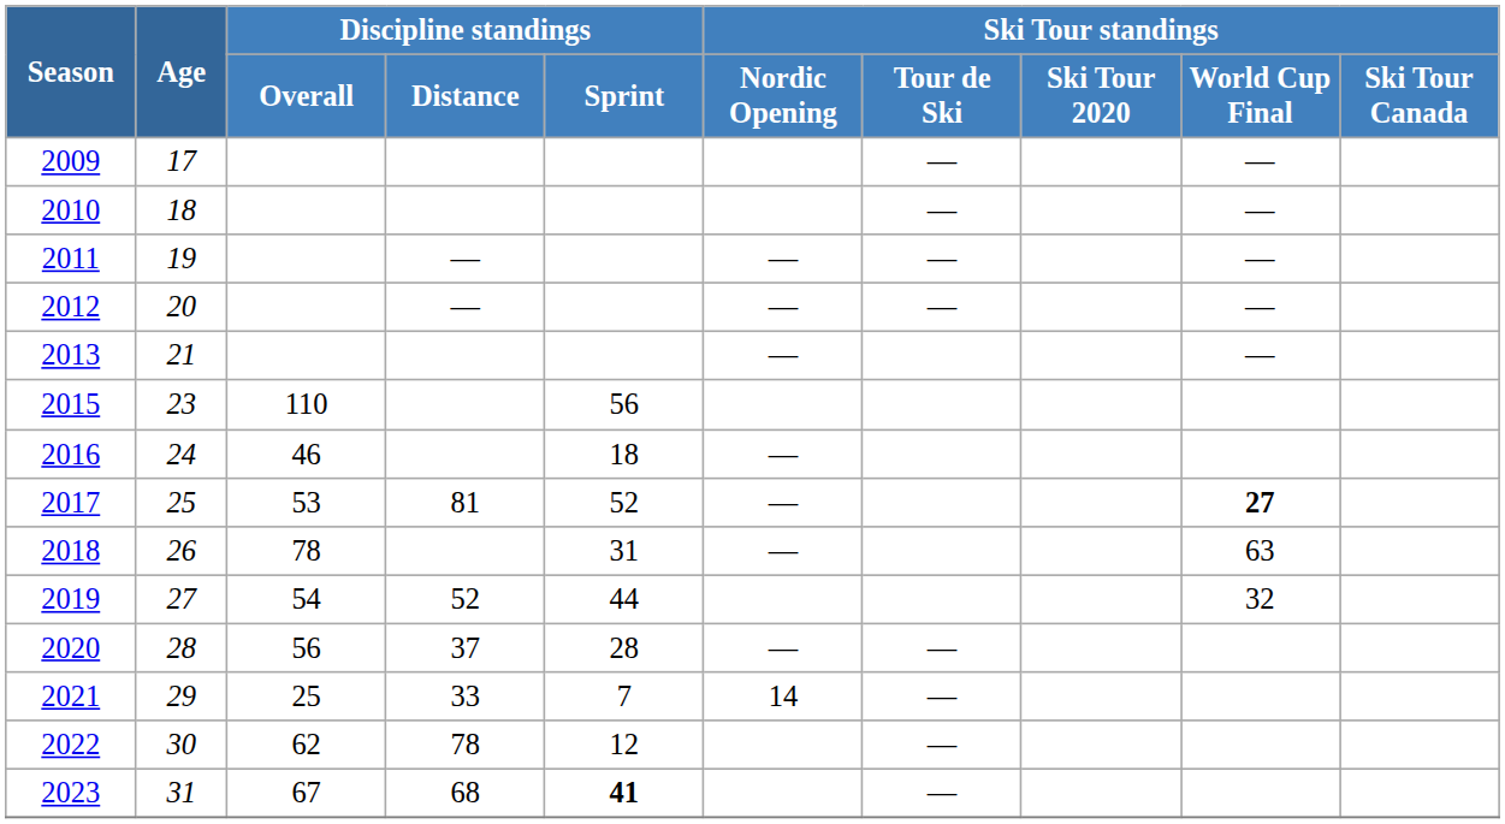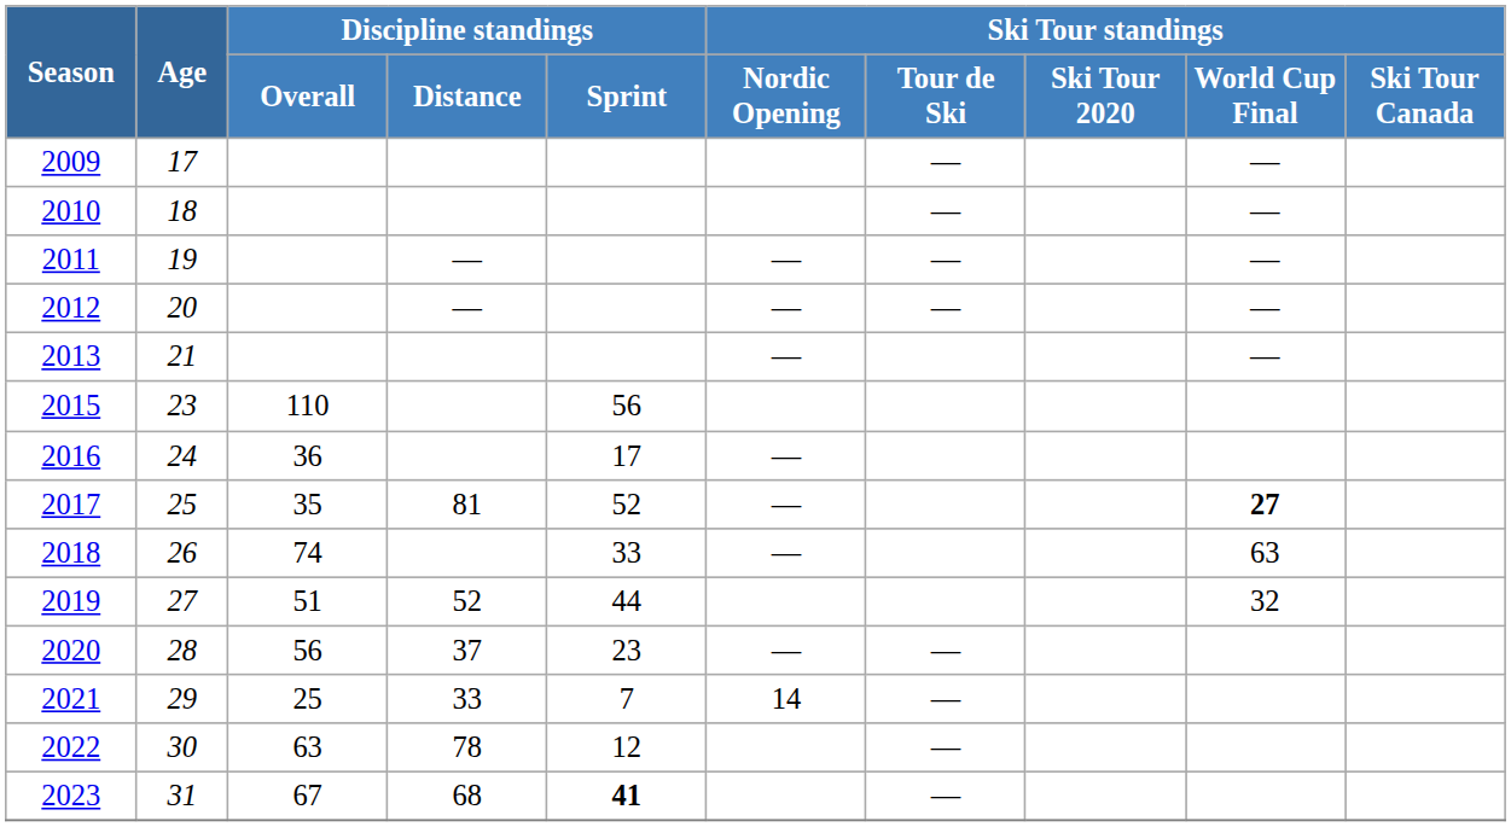 <table class="wikitable" style="font-size:95%; text-align:center; border:grey solid 1px; border-collapse:collapse; background:#ffffff;">
 <tr>
 <th style="background-color:#369; color:white; width:60px;" rowspan="2"> Season </th>
 <th style="background-color:#369; color:white; width:40px;" rowspan="2"> Age </th>
 <th style="background-color:#4180be; color:white;" colspan="3">Discipline standings</th>
 <th style="background-color:#4180be; color:white;" colspan="5">Ski Tour standings</th>
 </tr>
 <tr>
 <th style="background-color:#4180be; color:white; width:75px;">Overall</th>
 <th style="background-color:#4180be; color:white; width:75px;">Distance</th>
 <th style="background-color:#4180be; color:white; width:75px;">Sprint</th>
 <th style="background-color:#4180be; color:white; width:75px;">Nordic<br>Opening</th>
 <th style="background-color:#4180be; color:white; width:75px;">Tour de<br>Ski</th>
 <th style="background-color:#4180be; color:white; width:75px;">Ski Tour<br>2020</th>
 <th style="background-color:#4180be; color:white; width:75px;">World Cup<br>Final</th>
 <th style="background-color:#4180be; color:white; width:75px;">Ski Tour<br>Canada</th>
 </tr>
 <tr>
 <td><a href='#'>2009</a></td>
 <td><em>17</em></td>
 <td></td>
 <td></td>
 <td></td>
 <td></td>
 <td>—</td>
 <td></td>
 <td>—</td>
 <td></td>
 </tr>
 <tr>
 <td><a href='#'>2010</a></td>
 <td><em>18</em></td>
 <td></td>
 <td></td>
 <td></td>
 <td></td>
 <td>—</td>
 <td></td>
 <td>—</td>
 <td></td>
 </tr>
 <tr>
 <td><a href='#'>2011</a></td>
 <td><em>19</em></td>
 <td></td>
 <td>—</td>
 <td></td>
 <td>—</td>
 <td>—</td>
 <td></td>
 <td>—</td>
 <td></td>
 </tr>
 <tr>
 <td><a href='#'>2012</a></td>
 <td><em>20</em></td>
 <td></td>
 <td>—</td>
 <td></td>
 <td>—</td>
 <td>—</td>
 <td></td>
 <td>—</td>
 <td></td>
 </tr>
 <tr>
 <td><a href='#'>2013</a></td>
 <td><em>21</em></td>
 <td></td>
 <td></td>
 <td></td>
 <td>—</td>
 <td></td>
 <td></td>
 <td>—</td>
 <td></td>
 </tr>
 <tr>
 <td><a href='#'>2015</a></td>
 <td><em>23</em></td>
 <td>110</td>
 <td></td>
 <td>56</td>
 <td></td>
 <td></td>
 <td></td>
 <td></td>
 <td></td>
 </tr>
 <tr>
 <td><a href='#'>2016</a></td>
 <td><em>24</em></td>
-<td>46</td>
+<td>36</td>
 <td></td>
-<td>18</td>
+<td>17</td>
 <td>—</td>
 <td></td>
 <td></td>
 <td></td>
 <td></td>
 </tr>
 <tr>
 <td><a href='#'>2017</a></td>
 <td><em>25</em></td>
-<td>53</td>
+<td>35</td>
 <td>81</td>
 <td>52</td>
 <td>—</td>
 <td></td>
 <td></td>
 <td><strong>27</strong></td>
 <td></td>
 </tr>
 <tr>
 <td><a href='#'>2018</a></td>
 <td><em>26</em></td>
-<td>78</td>
+<td>74</td>
 <td></td>
-<td>31</td>
+<td>33</td>
 <td>—</td>
 <td></td>
 <td></td>
 <td>63</td>
 <td></td>
 </tr>
 <tr>
 <td><a href='#'>2019</a></td>
 <td><em>27</em></td>
-<td>54</td>
+<td>51</td>
 <td>52</td>
 <td>44</td>
 <td></td>
 <td></td>
 <td></td>
 <td>32</td>
 <td></td>
 </tr>
 <tr>
 <td><a href='#'>2020</a></td>
 <td><em>28</em></td>
 <td>56</td>
 <td>37</td>
-<td>28</td>
+<td>23</td>
 <td>—</td>
 <td>—</td>
 <td></td>
 <td></td>
 <td></td>
 </tr>
 <tr>
 <td><a href='#'>2021</a></td>
 <td><em>29</em></td>
 <td>25</td>
 <td>33</td>
 <td>7</td>
 <td>14</td>
 <td>—</td>
 <td></td>
 <td></td>
 <td></td>
 </tr>
 <tr>
 <td><a href='#'>2022</a></td>
 <td><em>30</em></td>
-<td>62</td>
+<td>63</td>
 <td>78</td>
 <td>12</td>
 <td></td>
 <td>—</td>
 <td></td>
 <td></td>
 <td></td>
 </tr>
 <tr>
 <td><a href='#'>2023</a></td>
 <td><em>31</em></td>
 <td>67</td>
 <td>68</td>
 <td><strong>41</strong></td>
 <td></td>
 <td>—</td>
 <td></td>
 <td></td>
 <td></td>
 </tr>
 <tr>
 </tr>
 </table>
